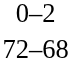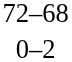 <table style="text-align:center">
 <tr>
 <th width=200></th>
 <th width=100></th>
 <th width=200></th>
 </tr>
 <tr>
+<td align=right><strong></strong></td>
+<td align=center>72–68</td>
+<td align=left></td>
+</tr>
+<tr>
 <td align=right></td>
 <td align=center>0–2</td>
 <td align=left><strong> </strong></td>
 </tr>
-<tr>
-<td align=right><strong></strong></td>
-<td align=center>72–68</td>
-<td align=left></td>
-</tr>
 </table>
